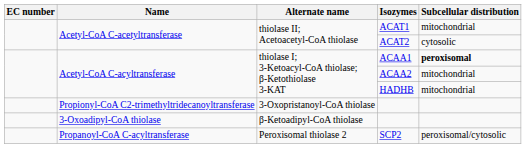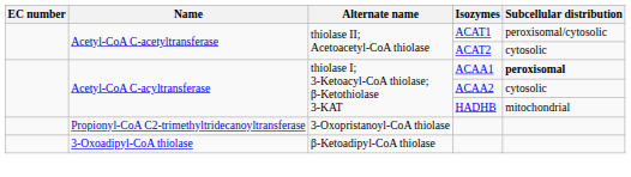 <table class="wikitable">
 <tr>
 <th>EC number</th>
 <th>Name</th>
 <th>Alternate name</th>
 <th>Isozymes</th>
 <th>Subcellular distribution</th>
 </tr>
 <tr>
 <td rowspan="2"></td>
 <td rowspan="2"><a href='#'>Acetyl-CoA C-acetyltransferase</a></td>
 <td rowspan="2">thiolase II;<br>Acetoacetyl-CoA thiolase</td>
 <td><a href='#'>ACAT1</a></td>
-<td>mitochondrial</td>
+<td>peroxisomal/cytosolic</td>
 </tr>
 <tr>
 <td><a href='#'>ACAT2</a></td>
 <td>cytosolic</td>
 </tr>
 <tr>
 <td rowspan="3"></td>
 <td rowspan="3"><a href='#'>Acetyl-CoA C-acyltransferase</a></td>
 <td rowspan="3">thiolase I;<br>3-Ketoacyl-CoA thiolase;<br>β-Ketothiolase<br>3-KAT</td>
 <td><a href='#'>ACAA1</a></td>
 <td><strong>peroxisomal</strong></td>
 </tr>
 <tr>
 <td><a href='#'>ACAA2</a></td>
-<td>mitochondrial</td>
+<td>cytosolic</td>
 </tr>
 <tr>
 <td><a href='#'>HADHB</a></td>
 <td>mitochondrial</td>
 </tr>
 <tr>
 <td></td>
 <td><a href='#'>Propionyl-CoA C2-trimethyltridecanoyltransferase</a></td>
 <td>3-Oxopristanoyl-CoA thiolase</td>
 <td></td>
 <td></td>
 </tr>
 <tr>
 <td></td>
 <td><a href='#'>3-Oxoadipyl-CoA thiolase</a></td>
 <td>β-Ketoadipyl-CoA thiolase</td>
 <td></td>
 <td></td>
 </tr>
-<tr>
-<td></td>
-<td><a href='#'>Propanoyl-CoA C-acyltransferase</a></td>
-<td>Peroxisomal thiolase 2</td>
-<td><a href='#'>SCP2</a></td>
-<td>peroxisomal/cytosolic</td>
-</tr>
 </table>
